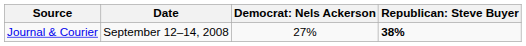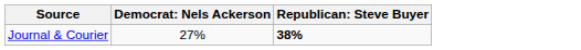 <table class="wikitable">
 <tr>
 <th>Source</th>
-<th>Date</th>
 <th>Democrat: Nels Ackerson</th>
 <th>Republican: Steve Buyer</th>
 </tr>
 <tr>
 <td><a href='#'>Journal & Courier</a></td>
-<td>September 12–14, 2008</td>
 <td align=center>27%</td>
 <td><strong>38%</strong></td>
 </tr>
 </table>
